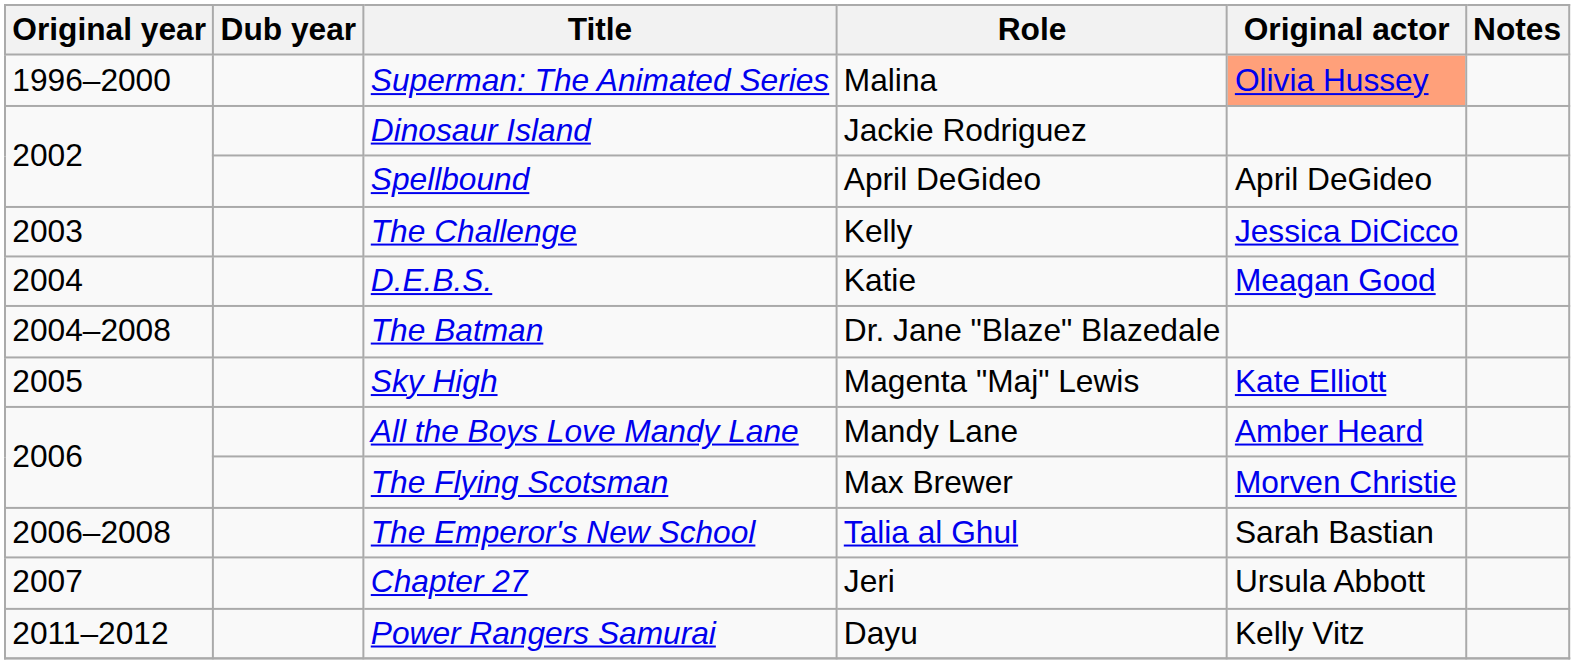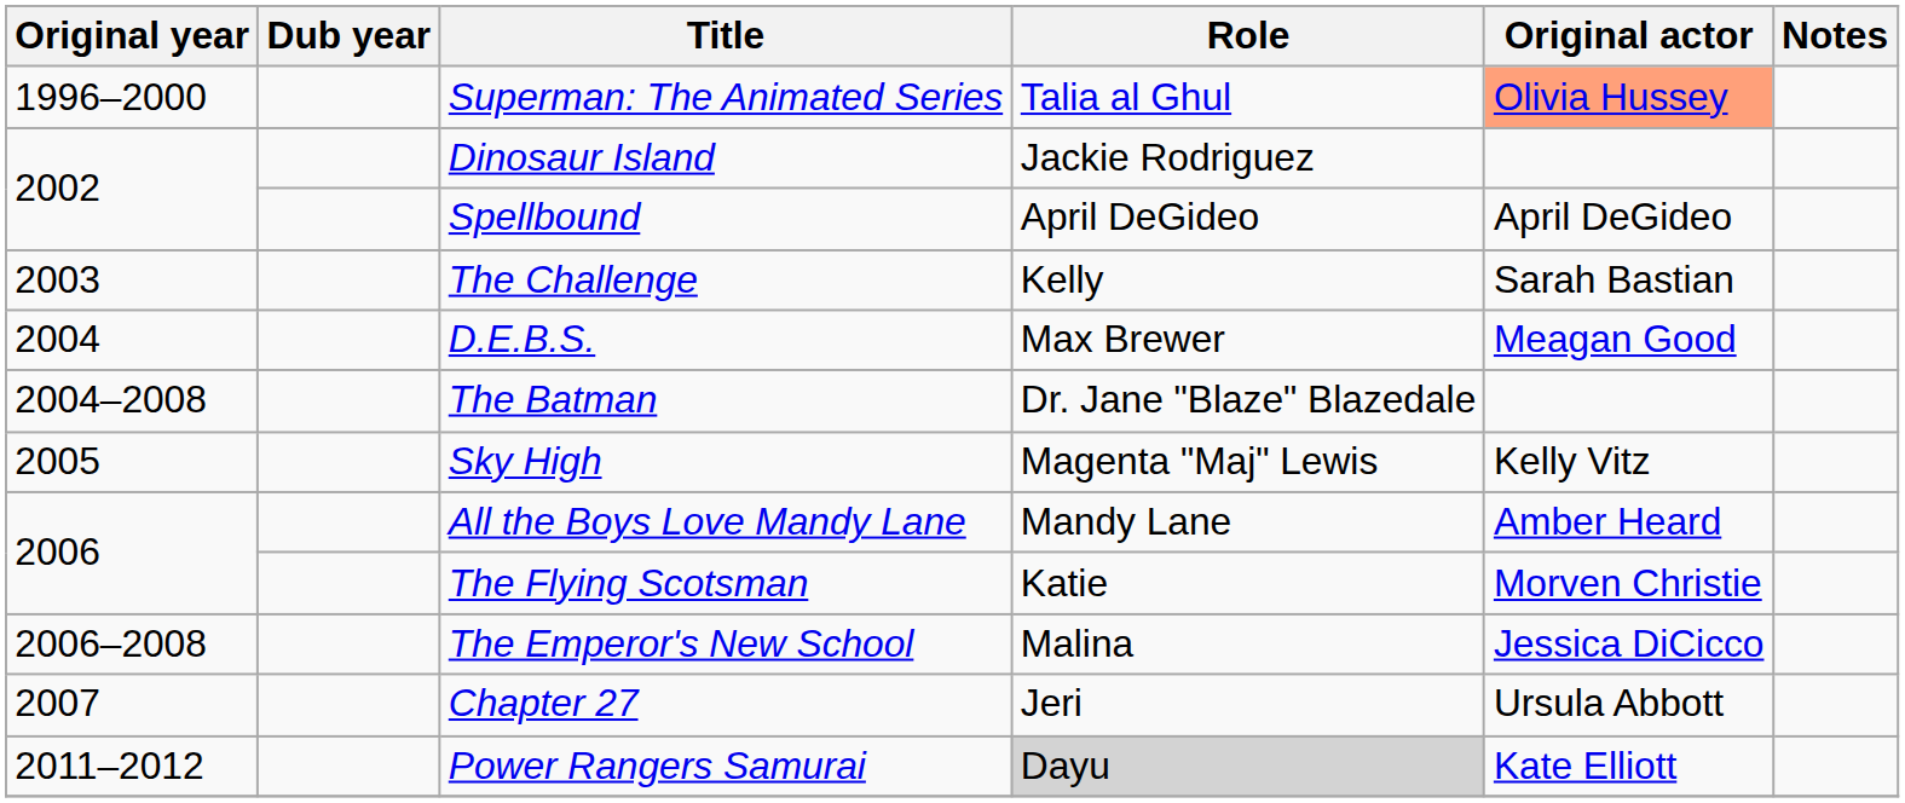 <table class="wikitable sortable">
 <tr>
 <th>Original year</th>
 <th>Dub year</th>
 <th>Title</th>
 <th>Role</th>
 <th>Original actor</th>
 <th>Notes</th>
 </tr>
 <tr>
 <td>1996–2000</td>
 <td></td>
 <td><em><a href='#'>Superman: The Animated Series</a></em></td>
-<td>Malina</td>
+<td><a href='#'>Talia al Ghul</a></td>
 <td style="background: lightsalmon;"><a href='#'>Olivia Hussey</a></td>
 <td></td>
 </tr>
 <tr>
 <td rowspan="2">2002</td>
 <td></td>
 <td><em><a href='#'>Dinosaur Island</a></em></td>
 <td>Jackie Rodriguez</td>
 <td></td>
 <td></td>
 </tr>
 <tr>
 <td></td>
 <td><em><a href='#'>Spellbound</a></em></td>
 <td>April DeGideo</td>
 <td>April DeGideo</td>
 <td></td>
 </tr>
 <tr>
 <td>2003</td>
 <td></td>
 <td><em><a href='#'>The Challenge</a></em></td>
 <td>Kelly</td>
-<td><a href='#'>Jessica DiCicco</a></td>
+<td>Sarah Bastian</td>
 <td></td>
 </tr>
 <tr>
 <td>2004</td>
 <td></td>
 <td><em><a href='#'>D.E.B.S.</a></em></td>
-<td>Katie</td>
+<td>Max Brewer</td>
 <td><a href='#'>Meagan Good</a></td>
 <td></td>
 </tr>
 <tr>
 <td>2004–2008</td>
 <td></td>
 <td><em><a href='#'>The Batman</a></em></td>
 <td>Dr. Jane "Blaze" Blazedale</td>
 <td></td>
 <td></td>
 </tr>
 <tr>
 <td>2005</td>
 <td></td>
 <td><em><a href='#'>Sky High</a></em></td>
 <td>Magenta "Maj" Lewis</td>
-<td><a href='#'>Kate Elliott</a></td>
+<td>Kelly Vitz</td>
 <td></td>
 </tr>
 <tr>
 <td rowspan="2">2006</td>
 <td></td>
 <td><em><a href='#'>All the Boys Love Mandy Lane</a></em></td>
 <td>Mandy Lane</td>
 <td><a href='#'>Amber Heard</a></td>
 <td></td>
 </tr>
 <tr>
 <td></td>
 <td><em><a href='#'>The Flying Scotsman</a></em></td>
-<td>Max Brewer</td>
+<td>Katie</td>
 <td><a href='#'>Morven Christie</a></td>
 <td></td>
 </tr>
 <tr>
 <td>2006–2008</td>
 <td></td>
 <td><em><a href='#'>The Emperor's New School</a></em></td>
-<td><a href='#'>Talia al Ghul</a></td>
-<td>Sarah Bastian</td>
+<td>Malina</td>
+<td><a href='#'>Jessica DiCicco</a></td>
 <td></td>
 </tr>
 <tr>
 <td>2007</td>
 <td></td>
 <td><em><a href='#'>Chapter 27</a></em></td>
 <td>Jeri</td>
 <td>Ursula Abbott</td>
 <td></td>
 </tr>
 <tr>
 <td>2011–2012</td>
 <td></td>
 <td><em><a href='#'>Power Rangers Samurai</a></em></td>
-<td>Dayu</td>
-<td>Kelly Vitz</td>
+<td style="background: lightgrey;">Dayu</td>
+<td><a href='#'>Kate Elliott</a></td>
 <td></td>
 </tr>
 <tr>
 </tr>
 </table>
